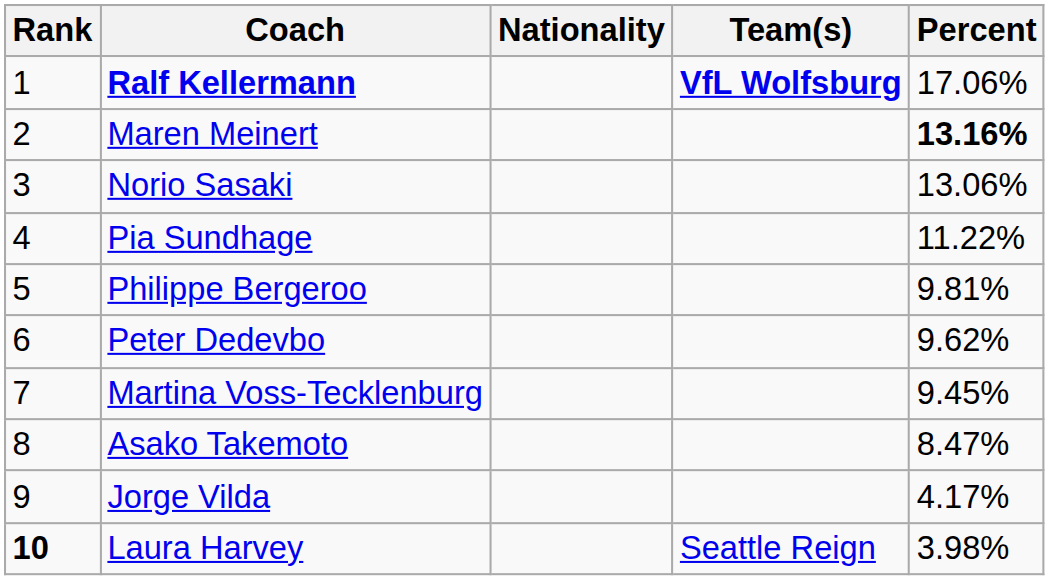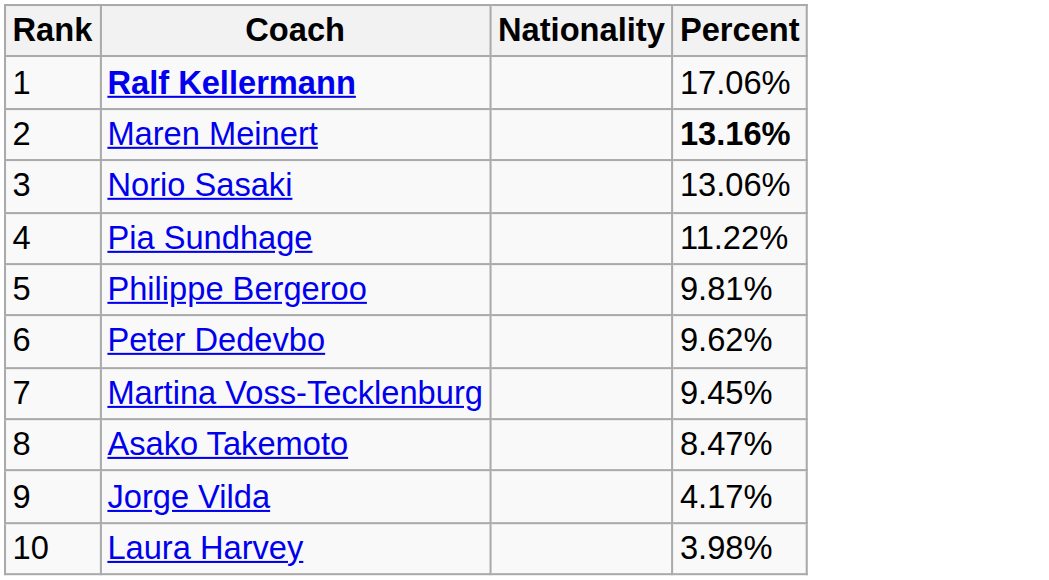 <table class="wikitable">
 <tr>
 <th>Rank</th>
 <th>Coach</th>
 <th>Nationality</th>
-<th>Team(s)</th>
 <th>Percent</th>
 </tr>
 <tr>
 <td>1</td>
 <td><strong><a href='#'>Ralf Kellermann</a></strong></td>
 <td><strong></strong></td>
-<td> <strong><a href='#'>VfL Wolfsburg</a></strong></td>
 <td>17.06%</td>
 </tr>
 <tr>
 <td>2</td>
 <td><a href='#'>Maren Meinert</a></td>
-<td></td>
 <td></td>
 <td><strong>13.16%</strong></td>
 </tr>
 <tr>
 <td>3</td>
 <td><a href='#'>Norio Sasaki</a></td>
 <td></td>
-<td></td>
 <td>13.06%</td>
 </tr>
 <tr>
 <td>4</td>
 <td><a href='#'>Pia Sundhage</a></td>
-<td></td>
 <td></td>
 <td>11.22%</td>
 </tr>
 <tr>
 <td>5</td>
 <td><a href='#'>Philippe Bergeroo</a></td>
 <td></td>
-<td></td>
 <td>9.81%</td>
 </tr>
 <tr>
 <td>6</td>
 <td><a href='#'>Peter Dedevbo</a></td>
-<td></td>
 <td></td>
 <td>9.62%</td>
 </tr>
 <tr>
 <td>7</td>
 <td><a href='#'>Martina Voss-Tecklenburg</a></td>
 <td></td>
-<td></td>
 <td>9.45%</td>
 </tr>
 <tr>
 <td>8</td>
 <td><a href='#'>Asako Takemoto</a></td>
-<td></td>
 <td></td>
 <td>8.47%</td>
 </tr>
 <tr>
 <td>9</td>
 <td><a href='#'>Jorge Vilda</a></td>
 <td></td>
-<td><br></td>
 <td>4.17%</td>
 </tr>
 <tr>
-<td><strong>10</strong></td>
+<td>10</td>
 <td><a href='#'>Laura Harvey</a></td>
 <td></td>
-<td> <a href='#'>Seattle Reign</a></td>
 <td>3.98%</td>
 </tr>
 </table>
